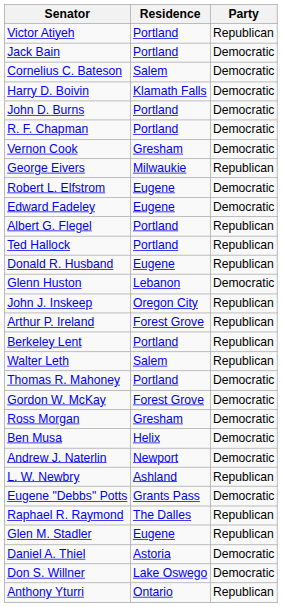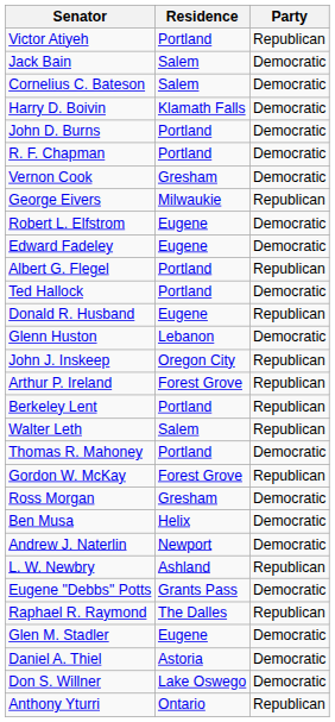 <table class="wikitable">
 <tr>
 <th>Senator</th>
 <th>Residence</th>
 <th>Party</th>
 </tr>
 <tr>
 <td><a href='#'>Victor Atiyeh</a></td>
 <td><a href='#'>Portland</a></td>
 <td>Republican</td>
 </tr>
 <tr>
 <td><a href='#'>Jack Bain</a></td>
-<td><a href='#'>Portland</a></td>
+<td><a href='#'>Salem</a></td>
 <td>Democratic</td>
 </tr>
 <tr>
 <td><a href='#'>Cornelius C. Bateson</a></td>
 <td><a href='#'>Salem</a></td>
 <td>Democratic</td>
 </tr>
 <tr>
 <td><a href='#'>Harry D. Boivin</a></td>
 <td><a href='#'>Klamath Falls</a></td>
 <td>Democratic</td>
 </tr>
 <tr>
 <td><a href='#'>John D. Burns</a></td>
 <td><a href='#'>Portland</a></td>
 <td>Democratic</td>
 </tr>
 <tr>
 <td><a href='#'>R. F. Chapman</a></td>
 <td><a href='#'>Portland</a></td>
 <td>Democratic</td>
 </tr>
 <tr>
 <td><a href='#'>Vernon Cook</a></td>
 <td><a href='#'>Gresham</a></td>
 <td>Democratic</td>
 </tr>
 <tr>
 <td><a href='#'>George Eivers</a></td>
 <td><a href='#'>Milwaukie</a></td>
 <td>Republican</td>
 </tr>
 <tr>
 <td><a href='#'>Robert L. Elfstrom</a></td>
 <td><a href='#'>Eugene</a></td>
 <td>Democratic</td>
 </tr>
 <tr>
 <td><a href='#'>Edward Fadeley</a></td>
 <td><a href='#'>Eugene</a></td>
 <td>Democratic</td>
 </tr>
 <tr>
 <td><a href='#'>Albert G. Flegel</a></td>
 <td><a href='#'>Portland</a></td>
 <td>Republican</td>
 </tr>
 <tr>
 <td><a href='#'>Ted Hallock</a></td>
 <td><a href='#'>Portland</a></td>
-<td>Republican</td>
+<td>Democratic</td>
 </tr>
 <tr>
 <td><a href='#'>Donald R. Husband</a></td>
 <td><a href='#'>Eugene</a></td>
 <td>Republican</td>
 </tr>
 <tr>
 <td><a href='#'>Glenn Huston</a></td>
 <td><a href='#'>Lebanon</a></td>
 <td>Democratic</td>
 </tr>
 <tr>
 <td><a href='#'>John J. Inskeep</a></td>
 <td><a href='#'>Oregon City</a></td>
 <td>Republican</td>
 </tr>
 <tr>
 <td><a href='#'>Arthur P. Ireland</a></td>
 <td><a href='#'>Forest Grove</a></td>
 <td>Republican</td>
 </tr>
 <tr>
 <td><a href='#'>Berkeley Lent</a></td>
 <td><a href='#'>Portland</a></td>
 <td>Republican</td>
 </tr>
 <tr>
 <td><a href='#'>Walter Leth</a></td>
 <td><a href='#'>Salem</a></td>
 <td>Republican</td>
 </tr>
 <tr>
 <td><a href='#'>Thomas R. Mahoney</a></td>
 <td><a href='#'>Portland</a></td>
 <td>Democratic</td>
 </tr>
 <tr>
 <td><a href='#'>Gordon W. McKay</a></td>
 <td><a href='#'>Forest Grove</a></td>
-<td>Democratic</td>
+<td>Republican</td>
 </tr>
 <tr>
 <td><a href='#'>Ross Morgan</a></td>
 <td><a href='#'>Gresham</a></td>
 <td>Democratic</td>
 </tr>
 <tr>
 <td><a href='#'>Ben Musa</a></td>
 <td><a href='#'>Helix</a></td>
 <td>Democratic</td>
 </tr>
 <tr>
 <td><a href='#'>Andrew J. Naterlin</a></td>
 <td><a href='#'>Newport</a></td>
 <td>Democratic</td>
 </tr>
 <tr>
 <td><a href='#'>L. W. Newbry</a></td>
 <td><a href='#'>Ashland</a></td>
 <td>Republican</td>
 </tr>
 <tr>
 <td><a href='#'>Eugene "Debbs" Potts</a></td>
 <td><a href='#'>Grants Pass</a></td>
 <td>Democratic</td>
 </tr>
 <tr>
 <td><a href='#'>Raphael R. Raymond</a></td>
 <td><a href='#'>The Dalles</a></td>
 <td>Republican</td>
 </tr>
 <tr>
 <td><a href='#'>Glen M. Stadler</a></td>
 <td><a href='#'>Eugene</a></td>
-<td>Republican</td>
+<td>Democratic</td>
 </tr>
 <tr>
 <td><a href='#'>Daniel A. Thiel</a></td>
 <td><a href='#'>Astoria</a></td>
 <td>Democratic</td>
 </tr>
 <tr>
 <td><a href='#'>Don S. Willner</a></td>
 <td><a href='#'>Lake Oswego</a></td>
 <td>Democratic</td>
 </tr>
 <tr>
 <td><a href='#'>Anthony Yturri</a></td>
 <td><a href='#'>Ontario</a></td>
 <td>Republican</td>
 </tr>
 </table>
